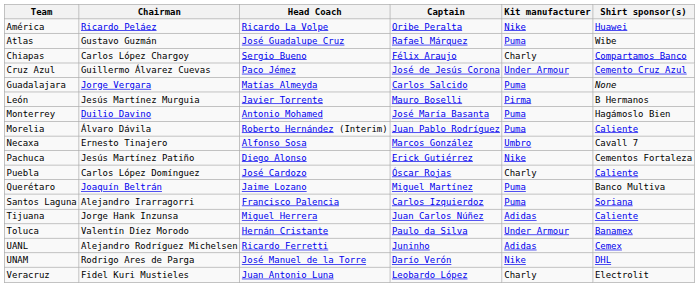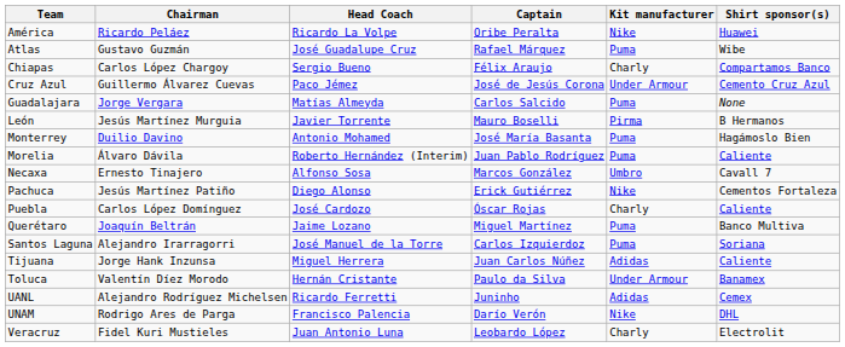 <table class="wikitable sortable" style="text-align: left;">
 <tr>
 <th>Team</th>
 <th>Chairman</th>
 <th>Head Coach</th>
 <th>Captain</th>
 <th>Kit manufacturer</th>
 <th>Shirt sponsor(s)</th>
 </tr>
 <tr>
 <td>América</td>
 <td><a href='#'>Ricardo Peláez</a></td>
 <td> <a href='#'>Ricardo La Volpe</a></td>
 <td> <a href='#'>Oribe Peralta</a></td>
 <td><a href='#'>Nike</a></td>
 <td><a href='#'>Huawei</a></td>
 </tr>
 <tr>
 <td>Atlas</td>
 <td>Gustavo Guzmán</td>
 <td> <a href='#'>José Guadalupe Cruz</a></td>
 <td> <a href='#'>Rafael Márquez</a></td>
 <td><a href='#'>Puma</a></td>
 <td>Wibe</td>
 </tr>
 <tr>
 <td>Chiapas</td>
 <td>Carlos López Chargoy</td>
 <td> <a href='#'>Sergio Bueno</a></td>
 <td> <a href='#'>Félix Araujo</a></td>
 <td>Charly</td>
 <td><a href='#'>Compartamos Banco</a></td>
 </tr>
 <tr>
 <td>Cruz Azul</td>
 <td>Guillermo Álvarez Cuevas</td>
 <td> <a href='#'>Paco Jémez</a></td>
 <td> <a href='#'>José de Jesús Corona</a></td>
 <td><a href='#'>Under Armour</a></td>
 <td><a href='#'>Cemento Cruz Azul</a></td>
 </tr>
 <tr>
 <td>Guadalajara</td>
 <td><a href='#'>Jorge Vergara</a></td>
 <td> <a href='#'>Matías Almeyda</a></td>
 <td> <a href='#'>Carlos Salcido</a></td>
 <td><a href='#'>Puma</a></td>
 <td><em>None</em></td>
 </tr>
 <tr>
 <td>León</td>
 <td>Jesús Martínez Murguia</td>
 <td> <a href='#'>Javier Torrente</a></td>
 <td> <a href='#'>Mauro Boselli</a></td>
 <td><a href='#'>Pirma</a></td>
 <td>B Hermanos</td>
 </tr>
 <tr>
 <td>Monterrey</td>
 <td><a href='#'>Duilio Davino</a></td>
 <td> <a href='#'>Antonio Mohamed</a></td>
 <td> <a href='#'>José María Basanta</a></td>
 <td><a href='#'>Puma</a></td>
 <td>Hagámoslo Bien</td>
 </tr>
 <tr>
 <td>Morelia</td>
 <td>Álvaro Dávila</td>
 <td> <a href='#'>Roberto Hernández</a> (Interim)</td>
 <td> <a href='#'>Juan Pablo Rodríguez</a></td>
 <td><a href='#'>Puma</a></td>
 <td><a href='#'>Caliente</a></td>
 </tr>
 <tr>
 <td>Necaxa</td>
 <td>Ernesto Tinajero</td>
 <td> <a href='#'>Alfonso Sosa</a></td>
 <td> <a href='#'>Marcos González</a></td>
 <td><a href='#'>Umbro</a></td>
 <td>Cavall 7</td>
 </tr>
 <tr>
 <td>Pachuca</td>
 <td>Jesús Martínez Patiño</td>
 <td> <a href='#'>Diego Alonso</a></td>
 <td> <a href='#'>Erick Gutiérrez</a></td>
 <td><a href='#'>Nike</a></td>
 <td>Cementos Fortaleza</td>
 </tr>
 <tr>
 <td>Puebla</td>
 <td>Carlos López Domínguez</td>
 <td> <a href='#'>José Cardozo</a></td>
 <td> <a href='#'>Óscar Rojas</a></td>
 <td>Charly</td>
 <td><a href='#'>Caliente</a></td>
 </tr>
 <tr>
 <td>Querétaro</td>
 <td><a href='#'>Joaquín Beltrán</a></td>
 <td> <a href='#'>Jaime Lozano</a></td>
 <td> <a href='#'>Miguel Martínez</a></td>
 <td><a href='#'>Puma</a></td>
 <td>Banco Multiva</td>
 </tr>
 <tr>
 <td>Santos Laguna</td>
 <td>Alejandro Irarragorri</td>
-<td> <a href='#'>Francisco Palencia</a></td>
+<td> <a href='#'>José Manuel de la Torre</a></td>
 <td> <a href='#'>Carlos Izquierdoz</a></td>
 <td><a href='#'>Puma</a></td>
 <td><a href='#'>Soriana</a></td>
 </tr>
 <tr>
 <td>Tijuana</td>
 <td>Jorge Hank Inzunsa</td>
 <td> <a href='#'>Miguel Herrera</a></td>
 <td> <a href='#'>Juan Carlos Núñez</a></td>
 <td><a href='#'>Adidas</a></td>
 <td><a href='#'>Caliente</a></td>
 </tr>
 <tr>
 <td>Toluca</td>
 <td>Valentín Díez Morodo</td>
 <td> <a href='#'>Hernán Cristante</a></td>
 <td> <a href='#'>Paulo da Silva</a></td>
 <td><a href='#'>Under Armour</a></td>
 <td><a href='#'>Banamex</a></td>
 </tr>
 <tr>
 <td>UANL</td>
 <td>Alejandro Rodríguez Michelsen</td>
 <td> <a href='#'>Ricardo Ferretti</a></td>
 <td> <a href='#'>Juninho</a></td>
 <td><a href='#'>Adidas</a></td>
 <td><a href='#'>Cemex</a></td>
 </tr>
 <tr>
 <td>UNAM</td>
 <td>Rodrigo Ares de Parga</td>
-<td> <a href='#'>José Manuel de la Torre</a></td>
+<td> <a href='#'>Francisco Palencia</a></td>
 <td> <a href='#'>Darío Verón</a></td>
 <td><a href='#'>Nike</a></td>
 <td><a href='#'>DHL</a></td>
 </tr>
 <tr>
 <td>Veracruz</td>
 <td>Fidel Kuri Mustieles</td>
 <td> <a href='#'>Juan Antonio Luna</a></td>
 <td> <a href='#'>Leobardo López</a></td>
 <td>Charly</td>
 <td>Electrolit</td>
 </tr>
 </table>
